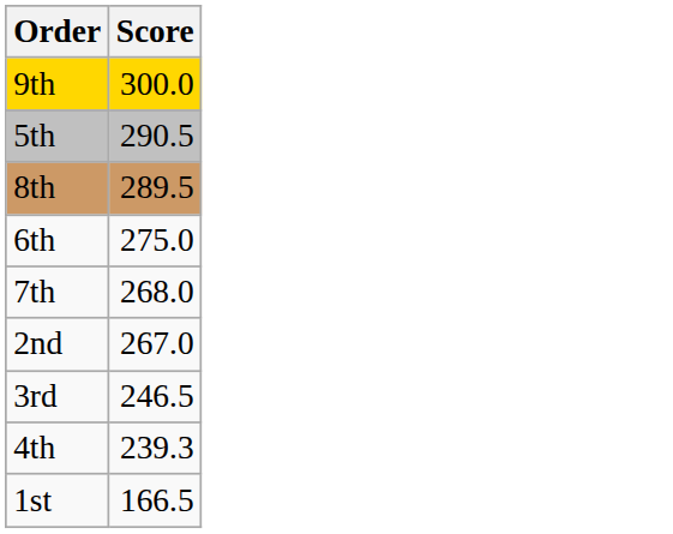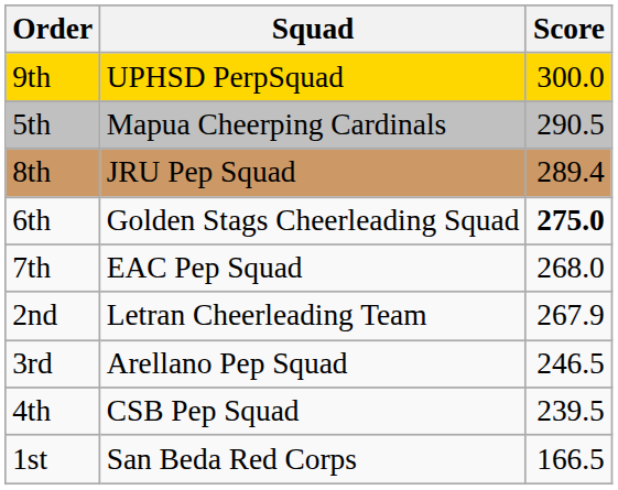 <table class=wikitable>
 <tr>
 <th>Order</th>
+<th>Squad</th>
 <th>Score</th>
 </tr>
 <tr bgcolor=gold>
 <td>9th</td>
+<td> UPHSD PerpSquad</td>
 <td align=right>300.0</td>
 </tr>
 <tr bgcolor=silver>
 <td>5th</td>
+<td> Mapua Cheerping Cardinals</td>
 <td align=right>290.5</td>
 </tr>
 <tr bgcolor=#CC9966>
 <td>8th</td>
-<td align=right>289.5</td>
+<td> JRU Pep Squad</td>
+<td align=right>289.4</td>
 </tr>
 <tr>
 <td>6th</td>
-<td align=right>275.0</td>
+<td> Golden Stags Cheerleading Squad</td>
+<td align=right><strong>275.0</strong></td>
 </tr>
 <tr>
 <td>7th</td>
+<td> EAC Pep Squad</td>
 <td align=right>268.0</td>
 </tr>
 <tr>
 <td>2nd</td>
-<td align=right>267.0</td>
+<td> Letran Cheerleading Team</td>
+<td align=right>267.9</td>
 </tr>
 <tr>
 <td>3rd</td>
+<td> Arellano Pep Squad</td>
 <td align=right>246.5</td>
 </tr>
 <tr>
 <td>4th</td>
-<td align=right>239.3</td>
+<td> CSB Pep Squad</td>
+<td align=right>239.5</td>
 </tr>
 <tr>
 <td>1st</td>
+<td> San Beda Red Corps</td>
 <td align=right>166.5</td>
 </tr>
 </table>
